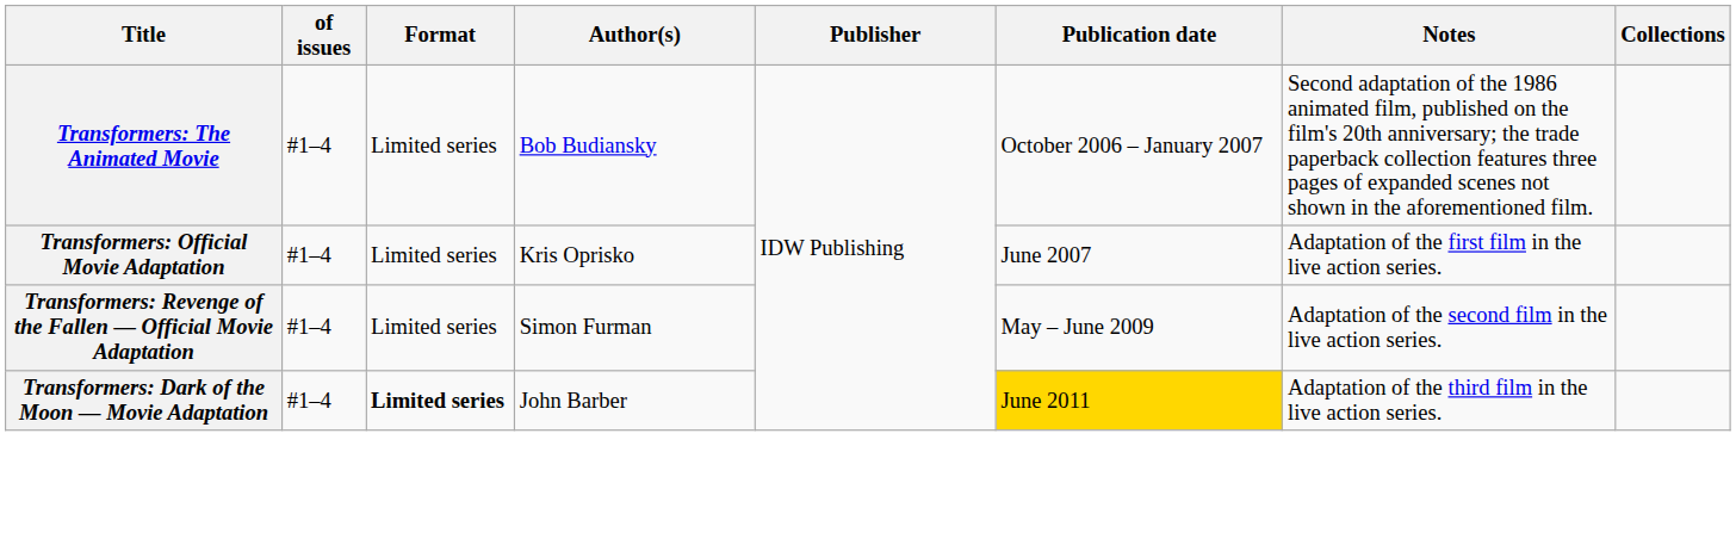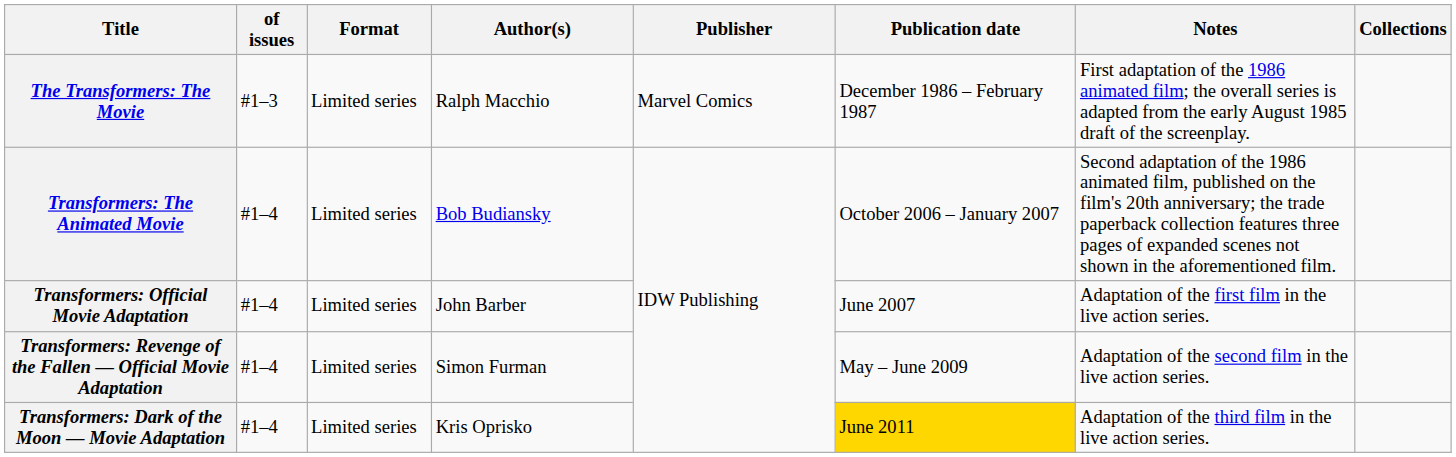 <table class="wikitable">
 <tr>
 <th>Title</th>
 <th style="width:40pt"> of issues</th>
 <th style="width:75pt">Format</th>
 <th style="width:125pt">Author(s)</th>
 <th style="width:125pt">Publisher</th>
 <th style="width:150pt">Publication date</th>
 <th style="width:175pt">Notes</th>
 <th>Collections</th>
+</tr>
+<tr>
+<th><em><a href='#'>The Transformers: The Movie</a></em></th>
+<td>#1–3</td>
+<td>Limited series</td>
+<td>Ralph Macchio</td>
+<td>Marvel Comics</td>
+<td>December 1986 – February 1987</td>
+<td>First adaptation of the <a href='#'>1986 animated film</a>; the overall series is adapted from the early August 1985 draft of the screenplay.</td>
+<td></td>
 </tr>
 <tr>
 <th><em><a href='#'>Transformers: The Animated Movie</a></em></th>
 <td>#1–4</td>
 <td>Limited series</td>
 <td><a href='#'>Bob Budiansky</a></td>
 <td rowspan="4">IDW Publishing</td>
 <td>October 2006 – January 2007</td>
 <td>Second adaptation of the 1986 animated film, published on the film's 20th anniversary; the trade paperback collection features three pages of expanded scenes not shown in the aforementioned film.</td>
 <td></td>
 </tr>
 <tr>
 <th><em>Transformers: Official Movie Adaptation</em></th>
 <td>#1–4</td>
 <td>Limited series</td>
-<td>Kris Oprisko</td>
+<td>John Barber</td>
 <td>June 2007</td>
 <td>Adaptation of the <a href='#'>first film</a> in the live action series.</td>
 <td></td>
 </tr>
 <tr>
 <th><em>Transformers: Revenge of the Fallen — Official Movie Adaptation</em></th>
 <td>#1–4</td>
 <td>Limited series</td>
 <td>Simon Furman</td>
 <td>May – June 2009</td>
 <td>Adaptation of the <a href='#'>second film</a> in the live action series.</td>
 <td></td>
 </tr>
 <tr>
 <th><em>Transformers: Dark of the Moon — Movie Adaptation</em></th>
 <td>#1–4</td>
-<td><strong>Limited series</strong></td>
-<td>John Barber</td>
+<td>Limited series</td>
+<td>Kris Oprisko</td>
 <td style="background: gold;">June 2011</td>
 <td>Adaptation of the <a href='#'>third film</a> in the live action series.</td>
 <td></td>
 </tr>
 </table>
